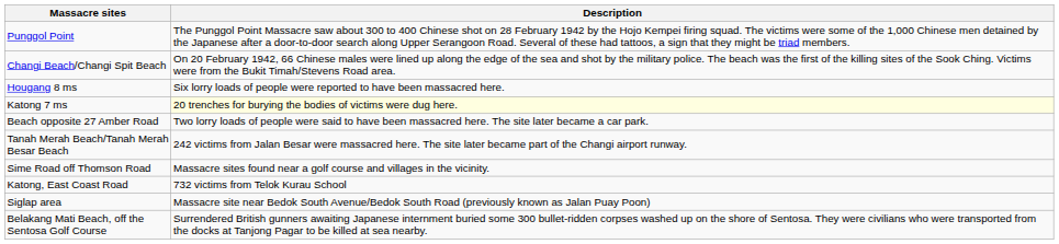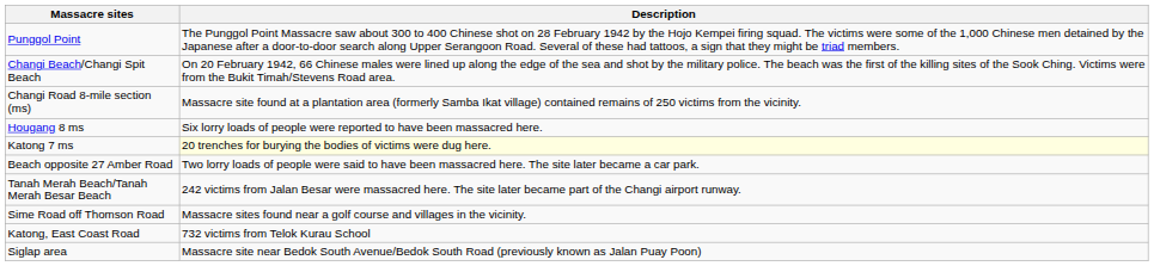 <table class="wikitable">
 <tr>
 <th>Massacre sites</th>
 <th>Description</th>
 </tr>
 <tr>
 <td><a href='#'>Punggol Point</a></td>
 <td>The Punggol Point Massacre saw about 300 to 400 Chinese shot on 28 February 1942 by the Hojo Kempei firing squad. The victims were some of the 1,000 Chinese men detained by the Japanese after a door-to-door search along Upper Serangoon Road. Several of these had tattoos, a sign that they might be <a href='#'>triad</a> members.</td>
 </tr>
 <tr>
 <td><a href='#'>Changi Beach</a>/Changi Spit Beach</td>
 <td>On 20 February 1942, 66 Chinese males were lined up along the edge of the sea and shot by the military police. The beach was the first of the killing sites of the Sook Ching. Victims were from the Bukit Timah/Stevens Road area.</td>
+</tr>
+<tr>
+<td>Changi Road 8-mile section (ms)</td>
+<td>Massacre site found at a plantation area (formerly Samba Ikat village) contained remains of 250 victims from the vicinity.</td>
 </tr>
 <tr>
 <td><a href='#'>Hougang</a> 8 ms</td>
 <td>Six lorry loads of people were reported to have been massacred here.</td>
 </tr>
 <tr>
 <td>Katong 7 ms</td>
 <td style="background: lightyellow;">20 trenches for burying the bodies of victims were dug here.</td>
 </tr>
 <tr>
 <td>Beach opposite 27 Amber Road</td>
 <td>Two lorry loads of people were said to have been massacred here. The site later became a car park.</td>
 </tr>
 <tr>
 <td>Tanah Merah Beach/Tanah Merah Besar Beach</td>
 <td>242 victims from Jalan Besar were massacred here. The site later became part of the Changi airport runway.</td>
 </tr>
 <tr>
 <td>Sime Road off Thomson Road</td>
 <td>Massacre sites found near a golf course and villages in the vicinity.</td>
 </tr>
 <tr>
 <td>Katong, East Coast Road</td>
 <td>732 victims from Telok Kurau School</td>
 </tr>
 <tr>
 <td>Siglap area</td>
 <td>Massacre site near Bedok South Avenue/Bedok South Road (previously known as Jalan Puay Poon)</td>
 </tr>
-<tr>
-<td>Belakang Mati Beach, off the Sentosa Golf Course</td>
-<td>Surrendered British gunners awaiting Japanese internment buried some 300 bullet-ridden corpses washed up on the shore of Sentosa. They were civilians who were transported from the docks at Tanjong Pagar to be killed at sea nearby.</td>
-</tr>
 </table>
